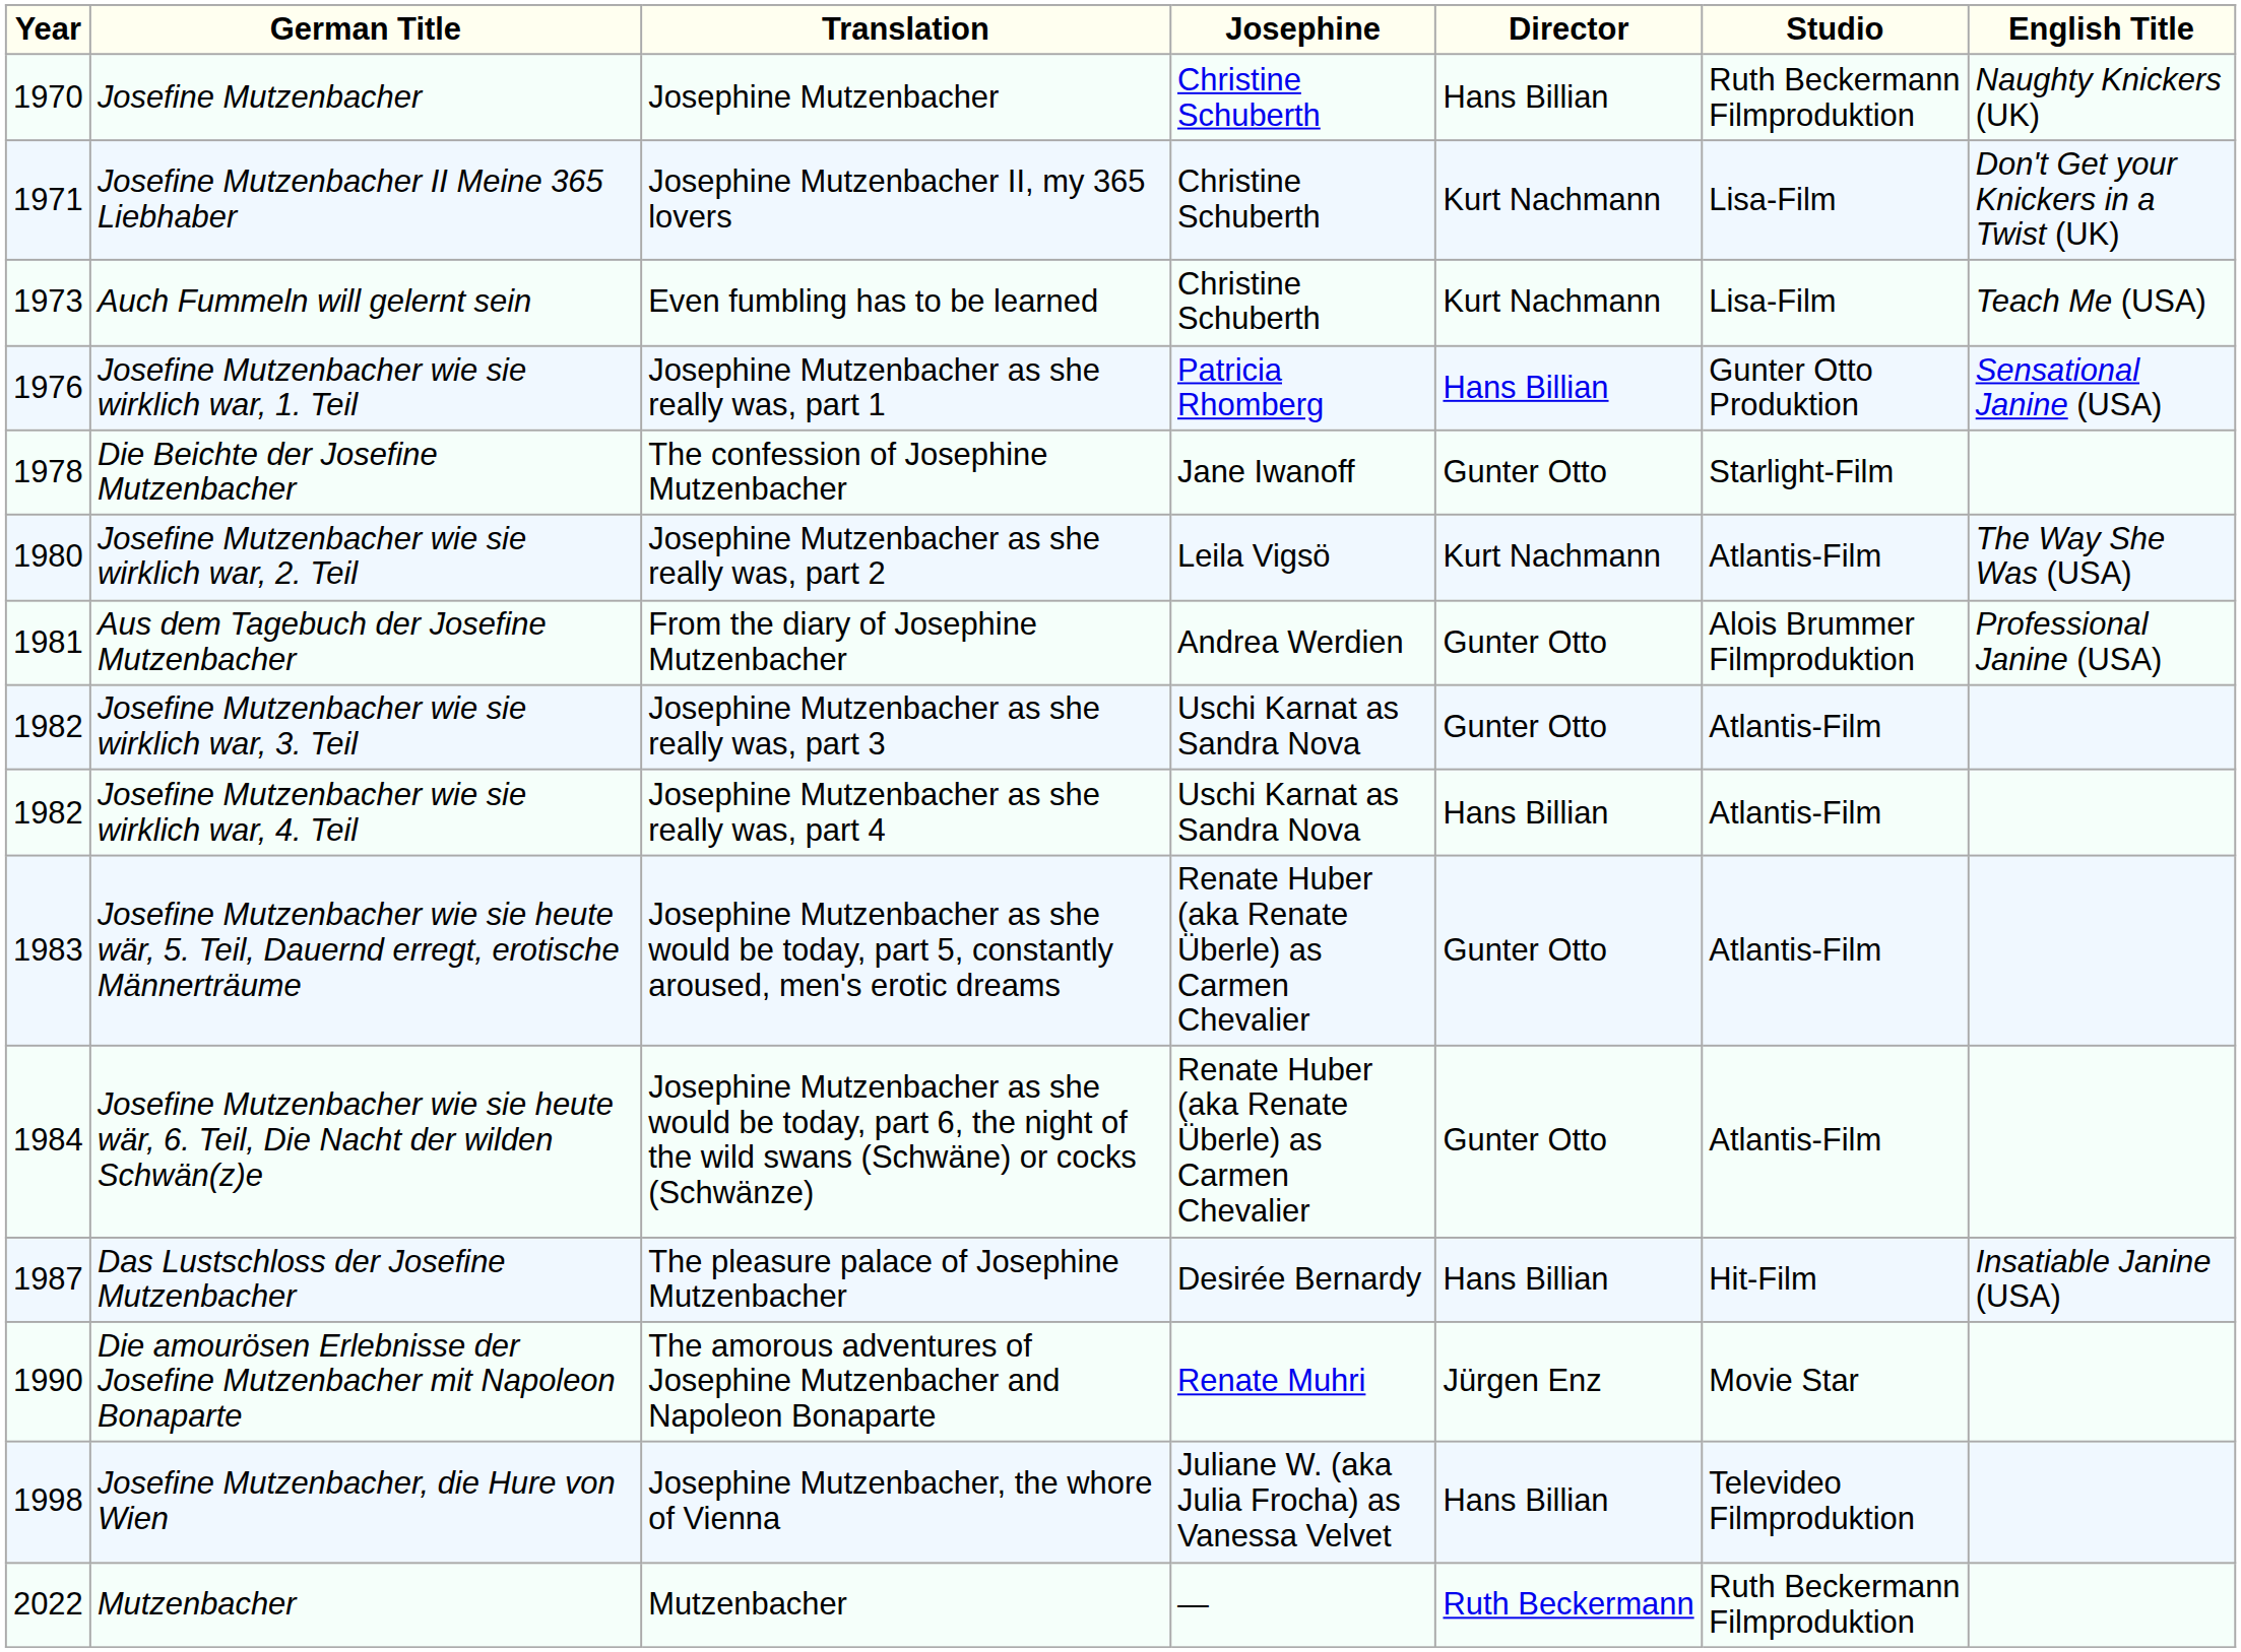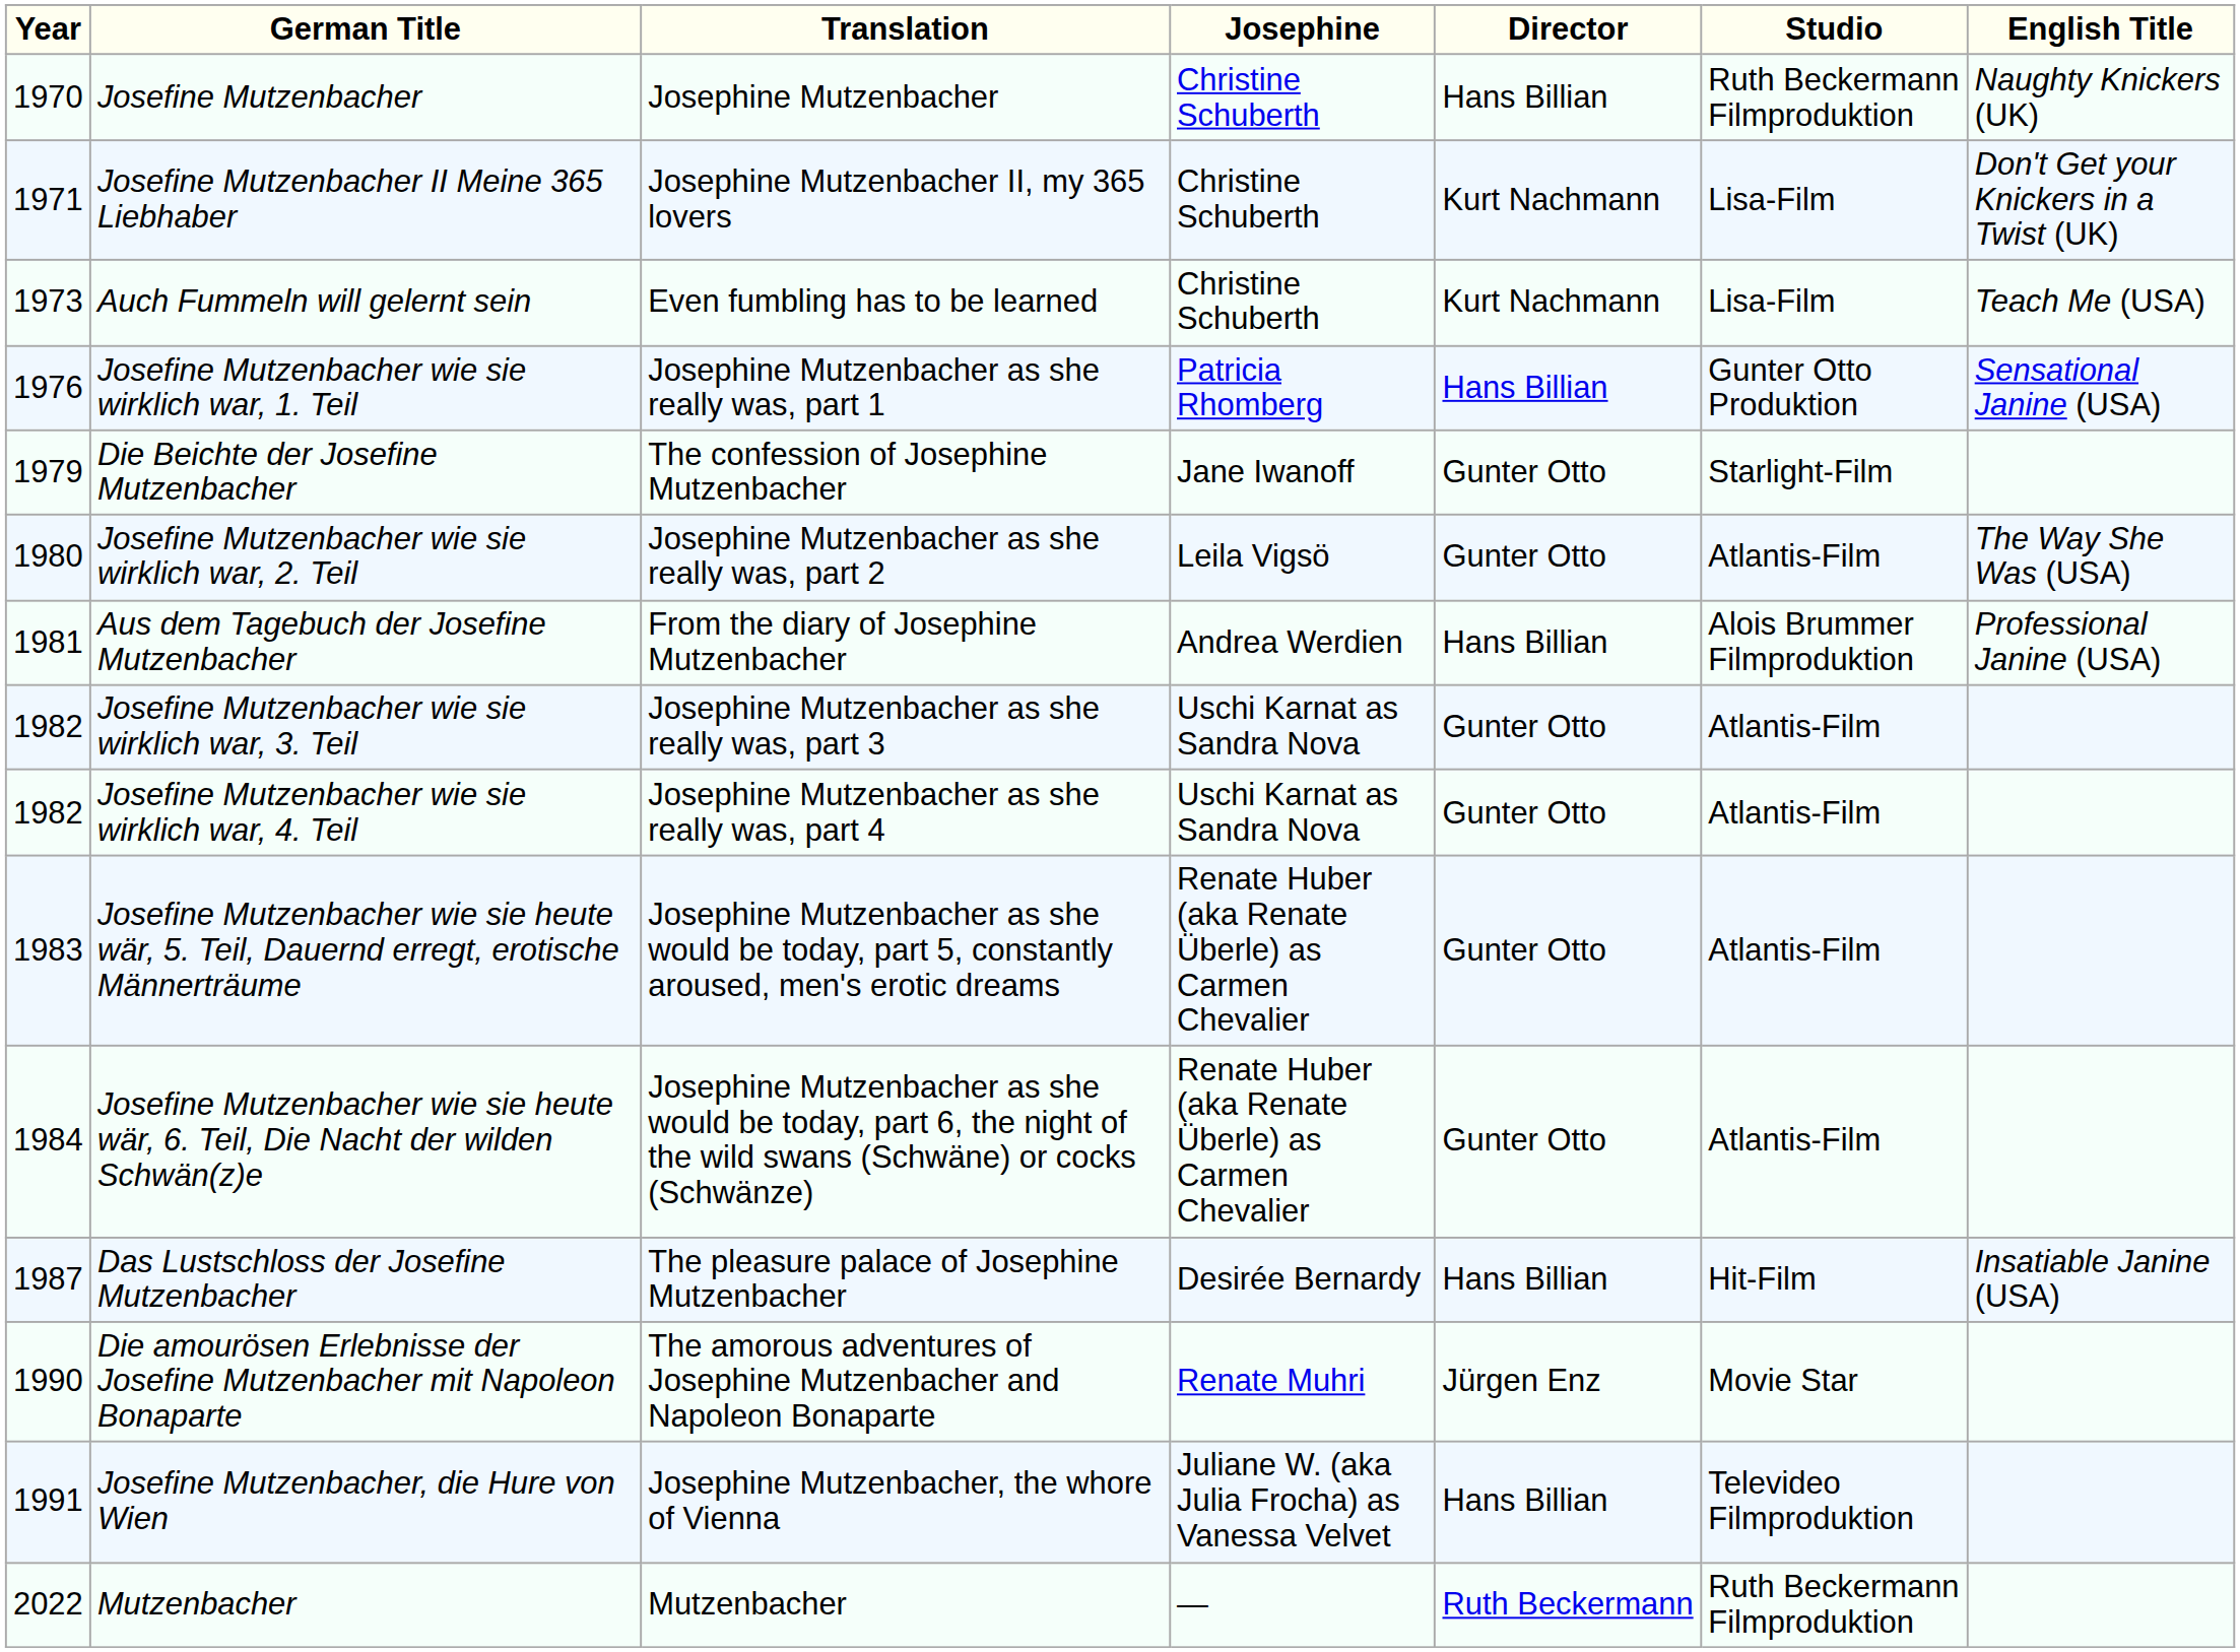 <table class="wikitable"  style="width:90%; margin-left:1em;">
 <tr>
 <th style="width:3%; background:ivory;">Year</th>
 <th style="width:25%; background:ivory;">German Title</th>
 <th style="width:24%; background:ivory;">Translation</th>
 <th style="width:12%; background:ivory;">Josephine</th>
 <th style="width:12%; background:ivory;">Director</th>
 <th style="width:12%; background:ivory;">Studio</th>
 <th style="width:12%; background:ivory;">English Title</th>
 </tr>
 <tr style="background:mintcream;">
 <td>1970</td>
 <td><em>Josefine Mutzenbacher</em></td>
 <td>Josephine Mutzenbacher</td>
 <td><a href='#'>Christine Schuberth</a></td>
 <td>Hans Billian</td>
 <td>Ruth Beckermann Filmproduktion</td>
 <td><em>Naughty Knickers</em> (UK)</td>
 </tr>
 <tr style="background:aliceblue;">
 <td>1971</td>
 <td><em>Josefine Mutzenbacher II Meine 365 Liebhaber</em></td>
 <td>Josephine Mutzenbacher II, my 365 lovers</td>
 <td>Christine Schuberth</td>
 <td>Kurt Nachmann</td>
 <td>Lisa-Film</td>
 <td><em>Don't Get your Knickers in a Twist</em> (UK)</td>
 </tr>
 <tr style="background:mintcream;">
 <td>1973</td>
 <td><em>Auch Fummeln will gelernt sein</em></td>
 <td>Even fumbling has to be learned</td>
 <td>Christine Schuberth</td>
 <td>Kurt Nachmann</td>
 <td>Lisa-Film</td>
 <td><em>Teach Me</em> (USA)</td>
 </tr>
 <tr style="background:aliceblue;">
 <td>1976</td>
 <td><em>Josefine Mutzenbacher wie sie wirklich war, 1. Teil</em></td>
 <td>Josephine Mutzenbacher as she really was, part 1</td>
 <td><a href='#'>Patricia Rhomberg</a></td>
 <td><a href='#'>Hans Billian</a></td>
 <td>Gunter Otto Produktion</td>
 <td><em><a href='#'>Sensational Janine</a></em> (USA)</td>
 </tr>
 <tr style="background:mintcream;">
-<td>1978</td>
+<td>1979</td>
 <td><em>Die Beichte der Josefine Mutzenbacher</em></td>
 <td>The confession of Josephine Mutzenbacher</td>
 <td>Jane Iwanoff</td>
 <td>Gunter Otto</td>
 <td>Starlight-Film</td>
 <td></td>
 </tr>
 <tr style="background:aliceblue;">
 <td>1980</td>
 <td><em>Josefine Mutzenbacher wie sie wirklich war, 2. Teil</em></td>
 <td>Josephine Mutzenbacher as she really was, part 2</td>
 <td>Leila Vigsö</td>
-<td>Kurt Nachmann</td>
+<td>Gunter Otto</td>
 <td>Atlantis-Film</td>
 <td><em>The Way She Was</em> (USA)</td>
 </tr>
 <tr style="background:mintcream;">
 <td>1981</td>
 <td><em>Aus dem Tagebuch der Josefine Mutzenbacher</em></td>
 <td>From the diary of Josephine Mutzenbacher</td>
 <td>Andrea Werdien</td>
-<td>Gunter Otto</td>
+<td>Hans Billian</td>
 <td>Alois Brummer Filmproduktion</td>
 <td><em>Professional Janine</em> (USA)</td>
 </tr>
 <tr style="background:aliceblue;">
 <td>1982</td>
 <td><em>Josefine Mutzenbacher wie sie wirklich war, 3. Teil</em></td>
 <td>Josephine Mutzenbacher as she really was, part 3</td>
 <td>Uschi Karnat as Sandra Nova</td>
 <td>Gunter Otto</td>
 <td>Atlantis-Film</td>
 <td></td>
 </tr>
 <tr style="background:mintcream;">
 <td>1982</td>
 <td><em>Josefine Mutzenbacher wie sie wirklich war, 4. Teil</em></td>
 <td>Josephine Mutzenbacher as she really was, part 4</td>
 <td>Uschi Karnat as Sandra Nova</td>
-<td>Hans Billian</td>
+<td>Gunter Otto</td>
 <td>Atlantis-Film</td>
 <td></td>
 </tr>
 <tr style="background:aliceblue;">
 <td>1983</td>
 <td><em>Josefine Mutzenbacher wie sie heute wär, 5. Teil, Dauernd erregt, erotische Männerträume</em></td>
 <td>Josephine Mutzenbacher as she would be today, part 5, constantly aroused, men's erotic dreams</td>
 <td>Renate Huber (aka Renate Überle) as Carmen Chevalier</td>
 <td>Gunter Otto</td>
 <td>Atlantis-Film</td>
 <td></td>
 </tr>
 <tr style="background:mintcream;">
 <td>1984</td>
 <td><em>Josefine Mutzenbacher wie sie heute wär, 6. Teil, Die Nacht der wilden Schwän(z)e</em></td>
 <td>Josephine Mutzenbacher as she would be today, part 6, the night of the wild swans (Schwäne) or cocks (Schwänze)</td>
 <td>Renate Huber (aka Renate Überle) as Carmen Chevalier</td>
 <td>Gunter Otto</td>
 <td>Atlantis-Film</td>
 <td></td>
 </tr>
 <tr style="background:aliceblue;">
 <td>1987</td>
 <td><em>Das Lustschloss der Josefine Mutzenbacher</em></td>
 <td>The pleasure palace of Josephine Mutzenbacher</td>
 <td>Desirée Bernardy</td>
 <td>Hans Billian</td>
 <td>Hit-Film</td>
 <td><em>Insatiable Janine</em> (USA)</td>
 </tr>
 <tr style="background:mintcream;">
 <td>1990</td>
 <td><em>Die amourösen Erlebnisse der Josefine Mutzenbacher mit Napoleon Bonaparte</em></td>
 <td>The amorous adventures of Josephine Mutzenbacher and Napoleon Bonaparte</td>
 <td><a href='#'>Renate Muhri</a></td>
 <td>Jürgen Enz</td>
 <td>Movie Star</td>
 <td></td>
 </tr>
 <tr style="background:aliceblue;">
-<td>1998</td>
+<td>1991</td>
 <td><em>Josefine Mutzenbacher, die Hure von Wien</em></td>
 <td>Josephine Mutzenbacher, the whore of Vienna</td>
 <td>Juliane W. (aka Julia Frocha) as Vanessa Velvet</td>
 <td>Hans Billian</td>
 <td>Televideo Filmproduktion</td>
 <td></td>
 </tr>
 <tr style="background:mintcream;">
 <td>2022</td>
 <td><em>Mutzenbacher</em></td>
 <td>Mutzenbacher</td>
 <td>—</td>
 <td><a href='#'>Ruth Beckermann</a></td>
 <td>Ruth Beckermann Filmproduktion</td>
 <td></td>
 </tr>
 </table>
